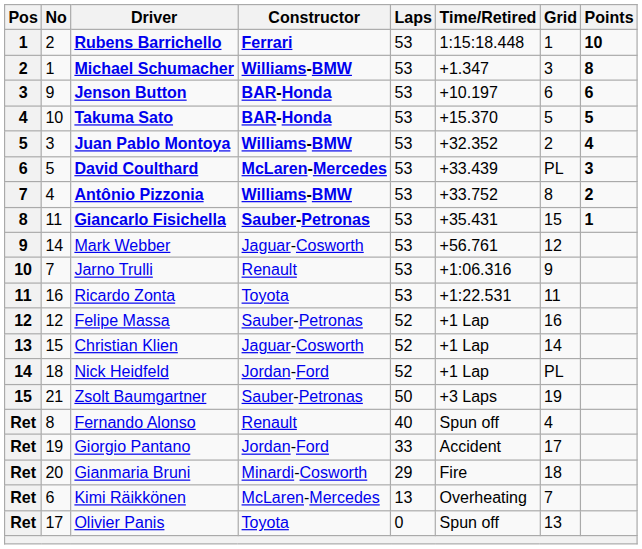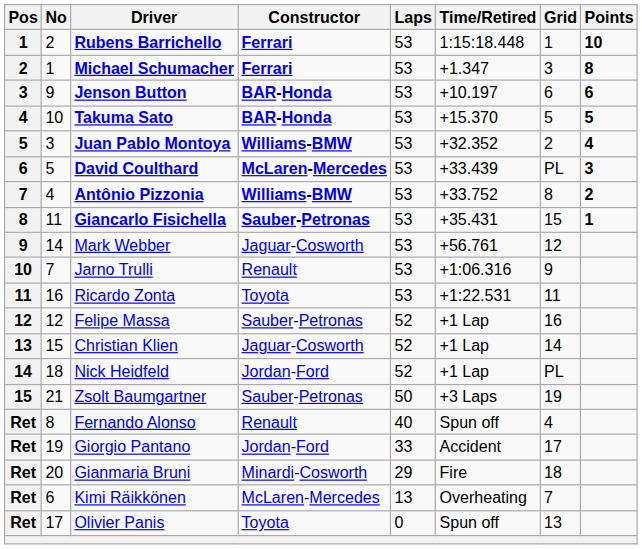 <table class="wikitable" style="font-size: 85%;">
 <tr>
 <th>Pos</th>
 <th>No</th>
 <th>Driver</th>
 <th>Constructor</th>
 <th>Laps</th>
 <th>Time/Retired</th>
 <th>Grid</th>
 <th>Points</th>
 </tr>
 <tr>
 <th>1</th>
 <td>2</td>
 <td> <strong><a href='#'>Rubens Barrichello</a></strong></td>
 <td><strong><a href='#'>Ferrari</a></strong></td>
 <td>53</td>
 <td>1:15:18.448</td>
 <td>1</td>
 <td><strong>10</strong></td>
 </tr>
 <tr>
 <th>2</th>
 <td>1</td>
 <td> <strong><a href='#'>Michael Schumacher</a></strong></td>
-<td><strong><a href='#'>Williams</a>-<a href='#'>BMW</a></strong></td>
+<td><strong><a href='#'>Ferrari</a></strong></td>
 <td>53</td>
 <td>+1.347</td>
 <td>3</td>
 <td><strong>8</strong></td>
 </tr>
 <tr>
 <th>3</th>
 <td>9</td>
 <td> <strong><a href='#'>Jenson Button</a></strong></td>
 <td><strong><a href='#'>BAR</a>-<a href='#'>Honda</a></strong></td>
 <td>53</td>
 <td>+10.197</td>
 <td>6</td>
 <td><strong>6</strong></td>
 </tr>
 <tr>
 <th>4</th>
 <td>10</td>
 <td> <strong><a href='#'>Takuma Sato</a></strong></td>
 <td><strong><a href='#'>BAR</a>-<a href='#'>Honda</a></strong></td>
 <td>53</td>
 <td>+15.370</td>
 <td>5</td>
 <td><strong>5</strong></td>
 </tr>
 <tr>
 <th>5</th>
 <td>3</td>
 <td> <strong><a href='#'>Juan Pablo Montoya</a></strong></td>
 <td><strong><a href='#'>Williams</a>-<a href='#'>BMW</a></strong></td>
 <td>53</td>
 <td>+32.352</td>
 <td>2</td>
 <td><strong>4</strong></td>
 </tr>
 <tr>
 <th>6</th>
 <td>5</td>
 <td> <strong><a href='#'>David Coulthard</a></strong></td>
 <td><strong><a href='#'>McLaren</a>-<a href='#'>Mercedes</a></strong></td>
 <td>53</td>
 <td>+33.439</td>
 <td>PL</td>
 <td><strong>3</strong></td>
 </tr>
 <tr>
 <th>7</th>
 <td>4</td>
 <td> <strong><a href='#'>Antônio Pizzonia</a></strong></td>
 <td><strong><a href='#'>Williams</a>-<a href='#'>BMW</a></strong></td>
 <td>53</td>
 <td>+33.752</td>
 <td>8</td>
 <td><strong>2</strong></td>
 </tr>
 <tr>
 <th>8</th>
 <td>11</td>
 <td> <strong><a href='#'>Giancarlo Fisichella</a></strong></td>
 <td><strong><a href='#'>Sauber</a>-<a href='#'>Petronas</a></strong></td>
 <td>53</td>
 <td>+35.431</td>
 <td>15</td>
 <td><strong>1</strong></td>
 </tr>
 <tr>
 <th>9</th>
 <td>14</td>
 <td> <a href='#'>Mark Webber</a></td>
 <td><a href='#'>Jaguar</a>-<a href='#'>Cosworth</a></td>
 <td>53</td>
 <td>+56.761</td>
 <td>12</td>
 <td> </td>
 </tr>
 <tr>
 <th>10</th>
 <td>7</td>
 <td> <a href='#'>Jarno Trulli</a></td>
 <td><a href='#'>Renault</a></td>
 <td>53</td>
 <td>+1:06.316</td>
 <td>9</td>
 <td> </td>
 </tr>
 <tr>
 <th>11</th>
 <td>16</td>
 <td> <a href='#'>Ricardo Zonta</a></td>
 <td><a href='#'>Toyota</a></td>
 <td>53</td>
 <td>+1:22.531</td>
 <td>11</td>
 <td> </td>
 </tr>
 <tr>
 <th>12</th>
 <td>12</td>
 <td> <a href='#'>Felipe Massa</a></td>
 <td><a href='#'>Sauber</a>-<a href='#'>Petronas</a></td>
 <td>52</td>
 <td>+1 Lap</td>
 <td>16</td>
 <td> </td>
 </tr>
 <tr>
 <th>13</th>
 <td>15</td>
 <td> <a href='#'>Christian Klien</a></td>
 <td><a href='#'>Jaguar</a>-<a href='#'>Cosworth</a></td>
 <td>52</td>
 <td>+1 Lap</td>
 <td>14</td>
 <td> </td>
 </tr>
 <tr>
 <th>14</th>
 <td>18</td>
 <td> <a href='#'>Nick Heidfeld</a></td>
 <td><a href='#'>Jordan</a>-<a href='#'>Ford</a></td>
 <td>52</td>
 <td>+1 Lap</td>
 <td>PL</td>
 <td> </td>
 </tr>
 <tr>
 <th>15</th>
 <td>21</td>
 <td> <a href='#'>Zsolt Baumgartner</a></td>
 <td><a href='#'>Sauber</a>-<a href='#'>Petronas</a></td>
 <td>50</td>
 <td>+3 Laps</td>
 <td>19</td>
 <td> </td>
 </tr>
 <tr>
 <th>Ret</th>
 <td>8</td>
 <td> <a href='#'>Fernando Alonso</a></td>
 <td><a href='#'>Renault</a></td>
 <td>40</td>
 <td>Spun off</td>
 <td>4</td>
 <td> </td>
 </tr>
 <tr>
 <th>Ret</th>
 <td>19</td>
 <td> <a href='#'>Giorgio Pantano</a></td>
 <td><a href='#'>Jordan</a>-<a href='#'>Ford</a></td>
 <td>33</td>
 <td>Accident</td>
 <td>17</td>
 <td> </td>
 </tr>
 <tr>
 <th>Ret</th>
 <td>20</td>
 <td> <a href='#'>Gianmaria Bruni</a></td>
 <td><a href='#'>Minardi</a>-<a href='#'>Cosworth</a></td>
 <td>29</td>
 <td>Fire</td>
 <td>18</td>
 <td> </td>
 </tr>
 <tr>
 <th>Ret</th>
 <td>6</td>
 <td> <a href='#'>Kimi Räikkönen</a></td>
 <td><a href='#'>McLaren</a>-<a href='#'>Mercedes</a></td>
 <td>13</td>
 <td>Overheating</td>
 <td>7</td>
 <td> </td>
 </tr>
 <tr>
 <th>Ret</th>
 <td>17</td>
 <td> <a href='#'>Olivier Panis</a></td>
 <td><a href='#'>Toyota</a></td>
 <td>0</td>
 <td>Spun off</td>
 <td>13</td>
 <td> </td>
 </tr>
 <tr>
 <th colspan="8"></th>
 </tr>
 </table>
